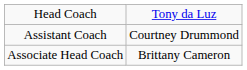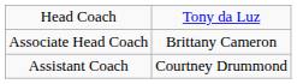 <table class="wikitable" style="text-align: center;">
 <tr>
 <td>Head Coach</td>
 <td><a href='#'>Tony da Luz</a></td>
 </tr>
 <tr>
+<td>Associate Head Coach</td>
+<td>Brittany Cameron</td>
+</tr>
+<tr>
 <td>Assistant Coach</td>
 <td>Courtney Drummond</td>
 </tr>
-<tr>
-<td>Associate Head Coach</td>
-<td>Brittany Cameron</td>
-</tr>
 </table>
